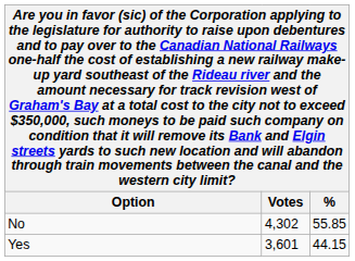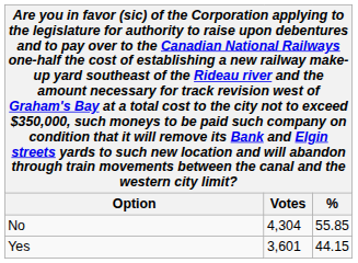 <table class="wikitable">
 <tr>
 <th colspan="3"><em>Are you in favor (sic) of the Corporation applying to the legislature for authority to raise upon debentures and to pay over to the <a href='#'>Canadian National Railways</a> one-half the cost of establishing a new railway make-up yard southeast of the <a href='#'>Rideau river</a> and the amount necessary for track revision west of <a href='#'>Graham's Bay</a> at a total cost to the city not to exceed $350,000, such moneys to be paid such company on condition that it will remove its <a href='#'>Bank</a> and <a href='#'>Elgin streets</a> yards to such new location and will abandon through train movements between the canal and the western city limit?</em></th>
 </tr>
 <tr>
 <th style="width: 300px">Option</th>
 <th style="width: 50px">Votes</th>
 <th style="width: 40px">%</th>
 </tr>
 <tr>
 <td>No</td>
-<td>4,302</td>
+<td>4,304</td>
 <td>55.85</td>
 </tr>
 <tr>
 <td>Yes</td>
 <td>3,601</td>
 <td>44.15</td>
 </tr>
 </table>
